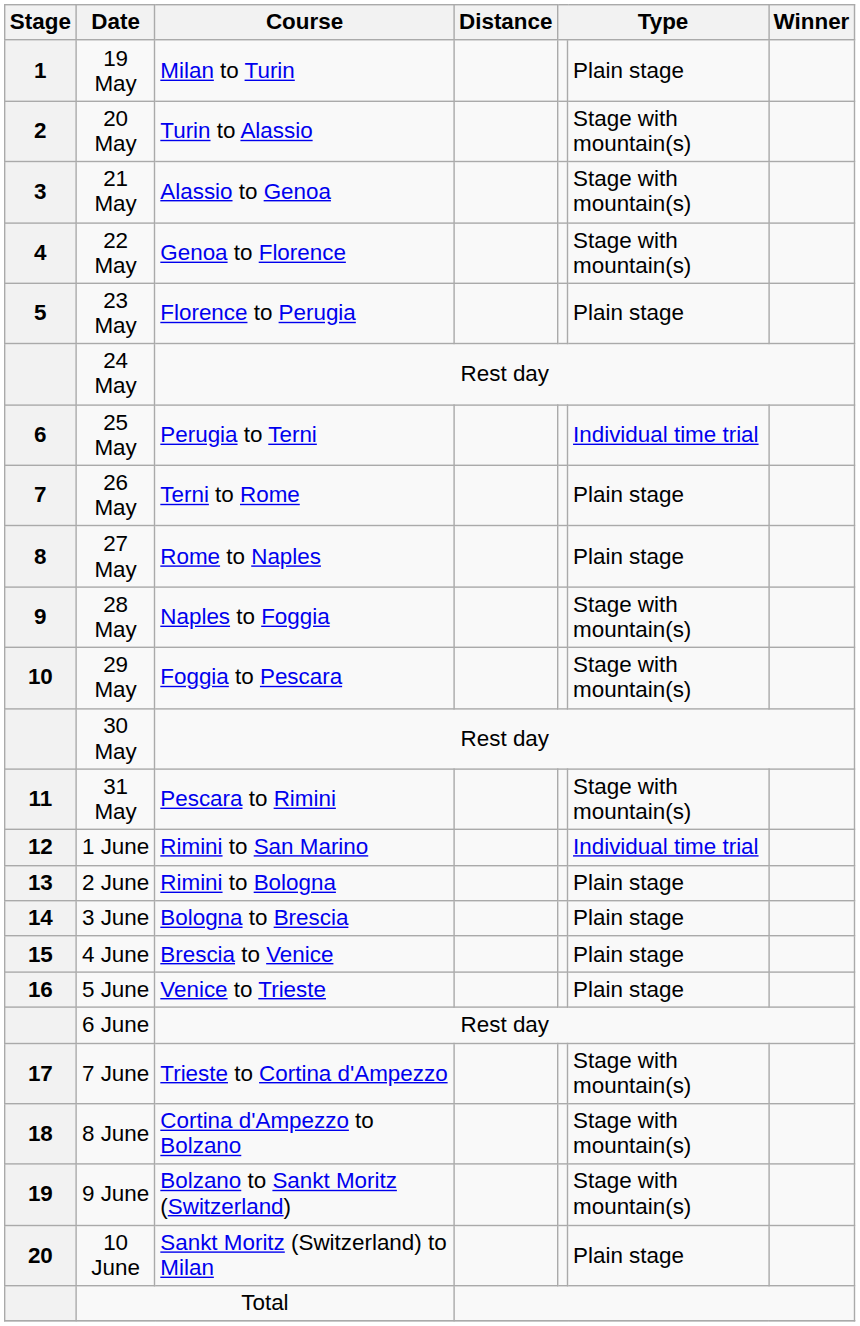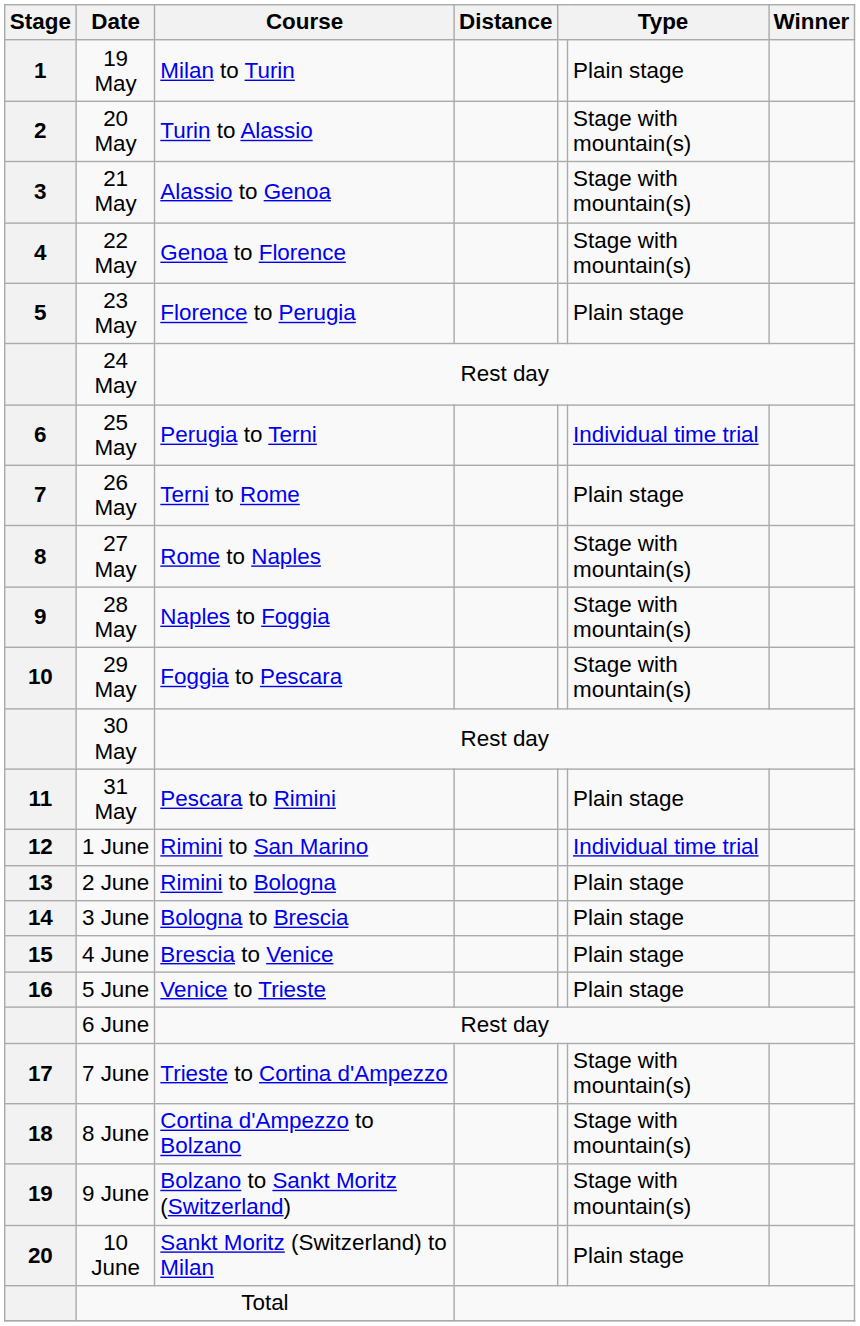 <table class="wikitable">
 <tr style="background:#efefef;">
 <th>Stage</th>
 <th>Date</th>
 <th>Course</th>
 <th>Distance</th>
 <th colspan="2">Type</th>
 <th>Winner</th>
 </tr>
 <tr>
 <th style="text-align:center">1</th>
 <td style="text-align:center;">19 May</td>
 <td><a href='#'>Milan</a> to <a href='#'>Turin</a></td>
 <td style="text-align:center;"></td>
 <td style="text-align:center;"></td>
 <td>Plain stage</td>
 <td></td>
 </tr>
 <tr>
 <th style="text-align:center">2</th>
 <td style="text-align:center;">20 May</td>
 <td><a href='#'>Turin</a> to <a href='#'>Alassio</a></td>
 <td style="text-align:center;"></td>
 <td style="text-align:center;"></td>
 <td>Stage with mountain(s)</td>
 <td></td>
 </tr>
 <tr>
 <th style="text-align:center">3</th>
 <td style="text-align:center;">21 May</td>
 <td><a href='#'>Alassio</a> to <a href='#'>Genoa</a></td>
 <td style="text-align:center;"></td>
 <td style="text-align:center;"></td>
 <td>Stage with mountain(s)</td>
 <td></td>
 </tr>
 <tr>
 <th style="text-align:center">4</th>
 <td style="text-align:center;">22 May</td>
 <td><a href='#'>Genoa</a> to <a href='#'>Florence</a></td>
 <td style="text-align:center;"></td>
 <td style="text-align:center;"></td>
 <td>Stage with mountain(s)</td>
 <td></td>
 </tr>
 <tr>
 <th style="text-align:center">5</th>
 <td style="text-align:center;">23 May</td>
 <td><a href='#'>Florence</a> to <a href='#'>Perugia</a></td>
 <td style="text-align:center;"></td>
 <td style="text-align:center;"></td>
 <td>Plain stage</td>
 <td></td>
 </tr>
 <tr>
 <th></th>
 <td align="center">24 May</td>
 <td colspan="6" align=center>Rest day</td>
 </tr>
 <tr>
 <th style="text-align:center">6</th>
 <td style="text-align:center;">25 May</td>
 <td><a href='#'>Perugia</a> to <a href='#'>Terni</a></td>
 <td style="text-align:center;"></td>
 <td style="text-align:center;"></td>
 <td><a href='#'>Individual time trial</a></td>
 <td></td>
 </tr>
 <tr>
 <th style="text-align:center">7</th>
 <td style="text-align:center;">26 May</td>
 <td><a href='#'>Terni</a> to <a href='#'>Rome</a></td>
 <td style="text-align:center;"></td>
 <td style="text-align:center;"></td>
 <td>Plain stage</td>
 <td></td>
 </tr>
 <tr>
 <th style="text-align:center">8</th>
 <td style="text-align:center;">27 May</td>
 <td><a href='#'>Rome</a> to <a href='#'>Naples</a></td>
 <td style="text-align:center;"></td>
 <td style="text-align:center;"></td>
-<td>Plain stage</td>
+<td>Stage with mountain(s)</td>
 <td></td>
 </tr>
 <tr>
 <th style="text-align:center">9</th>
 <td style="text-align:center;">28 May</td>
 <td><a href='#'>Naples</a> to <a href='#'>Foggia</a></td>
 <td style="text-align:center;"></td>
 <td style="text-align:center;"></td>
 <td>Stage with mountain(s)</td>
 <td></td>
 </tr>
 <tr>
 <th style="text-align:center">10</th>
 <td style="text-align:center;">29 May</td>
 <td><a href='#'>Foggia</a> to <a href='#'>Pescara</a></td>
 <td style="text-align:center;"></td>
 <td style="text-align:center;"></td>
 <td>Stage with mountain(s)</td>
 <td></td>
 </tr>
 <tr>
 <th></th>
 <td align="center">30 May</td>
 <td colspan="6" align=center>Rest day</td>
 </tr>
 <tr>
 <th style="text-align:center">11</th>
 <td style="text-align:center;">31 May</td>
 <td><a href='#'>Pescara</a> to <a href='#'>Rimini</a></td>
 <td style="text-align:center;"></td>
 <td style="text-align:center;"></td>
-<td>Stage with mountain(s)</td>
+<td>Plain stage</td>
 <td></td>
 </tr>
 <tr>
 <th style="text-align:center">12</th>
 <td style="text-align:center;">1 June</td>
 <td><a href='#'>Rimini</a> to <a href='#'>San Marino</a></td>
 <td style="text-align:center;"></td>
 <td style="text-align:center;"></td>
 <td><a href='#'>Individual time trial</a></td>
 <td></td>
 </tr>
 <tr>
 <th style="text-align:center">13</th>
 <td style="text-align:center;">2 June</td>
 <td><a href='#'>Rimini</a> to <a href='#'>Bologna</a></td>
 <td style="text-align:center;"></td>
 <td style="text-align:center;"></td>
 <td>Plain stage</td>
 <td></td>
 </tr>
 <tr>
 <th style="text-align:center">14</th>
 <td style="text-align:center;">3 June</td>
 <td><a href='#'>Bologna</a> to <a href='#'>Brescia</a></td>
 <td style="text-align:center;"></td>
 <td style="text-align:center;"></td>
 <td>Plain stage</td>
 <td></td>
 </tr>
 <tr>
 <th style="text-align:center">15</th>
 <td style="text-align:center;">4 June</td>
 <td><a href='#'>Brescia</a> to <a href='#'>Venice</a></td>
 <td style="text-align:center;"></td>
 <td style="text-align:center;"></td>
 <td>Plain stage</td>
 <td></td>
 </tr>
 <tr>
 <th style="text-align:center">16</th>
 <td style="text-align:center;">5 June</td>
 <td><a href='#'>Venice</a> to <a href='#'>Trieste</a></td>
 <td style="text-align:center;"></td>
 <td style="text-align:center;"></td>
 <td>Plain stage</td>
 <td></td>
 </tr>
 <tr>
 <th></th>
 <td align="center">6 June</td>
 <td colspan="6" align=center>Rest day</td>
 </tr>
 <tr>
 <th style="text-align:center">17</th>
 <td style="text-align:center;">7 June</td>
 <td><a href='#'>Trieste</a> to <a href='#'>Cortina d'Ampezzo</a></td>
 <td style="text-align:center;"></td>
 <td style="text-align:center;"></td>
 <td>Stage with mountain(s)</td>
 <td></td>
 </tr>
 <tr>
 <th style="text-align:center">18</th>
 <td style="text-align:center;">8 June</td>
 <td><a href='#'>Cortina d'Ampezzo</a> to <a href='#'>Bolzano</a></td>
 <td style="text-align:center;"></td>
 <td style="text-align:center;"></td>
 <td>Stage with mountain(s)</td>
 <td></td>
 </tr>
 <tr>
 <th style="text-align:center">19</th>
 <td style="text-align:center;">9 June</td>
 <td><a href='#'>Bolzano</a> to <a href='#'>Sankt Moritz</a> (<a href='#'>Switzerland</a>)</td>
 <td style="text-align:center;"></td>
 <td style="text-align:center;"></td>
 <td>Stage with mountain(s)</td>
 <td></td>
 </tr>
 <tr>
 <th style="text-align:center">20</th>
 <td style="text-align:center;">10 June</td>
 <td><a href='#'>Sankt Moritz</a> (Switzerland) to <a href='#'>Milan</a></td>
 <td style="text-align:center;"></td>
 <td style="text-align:center;"></td>
 <td>Plain stage</td>
 <td></td>
 </tr>
 <tr>
 <th></th>
 <td colspan="2" align=center>Total</td>
 <td colspan="5" align="center"></td>
 </tr>
 <tr>
 </tr>
 </table>
